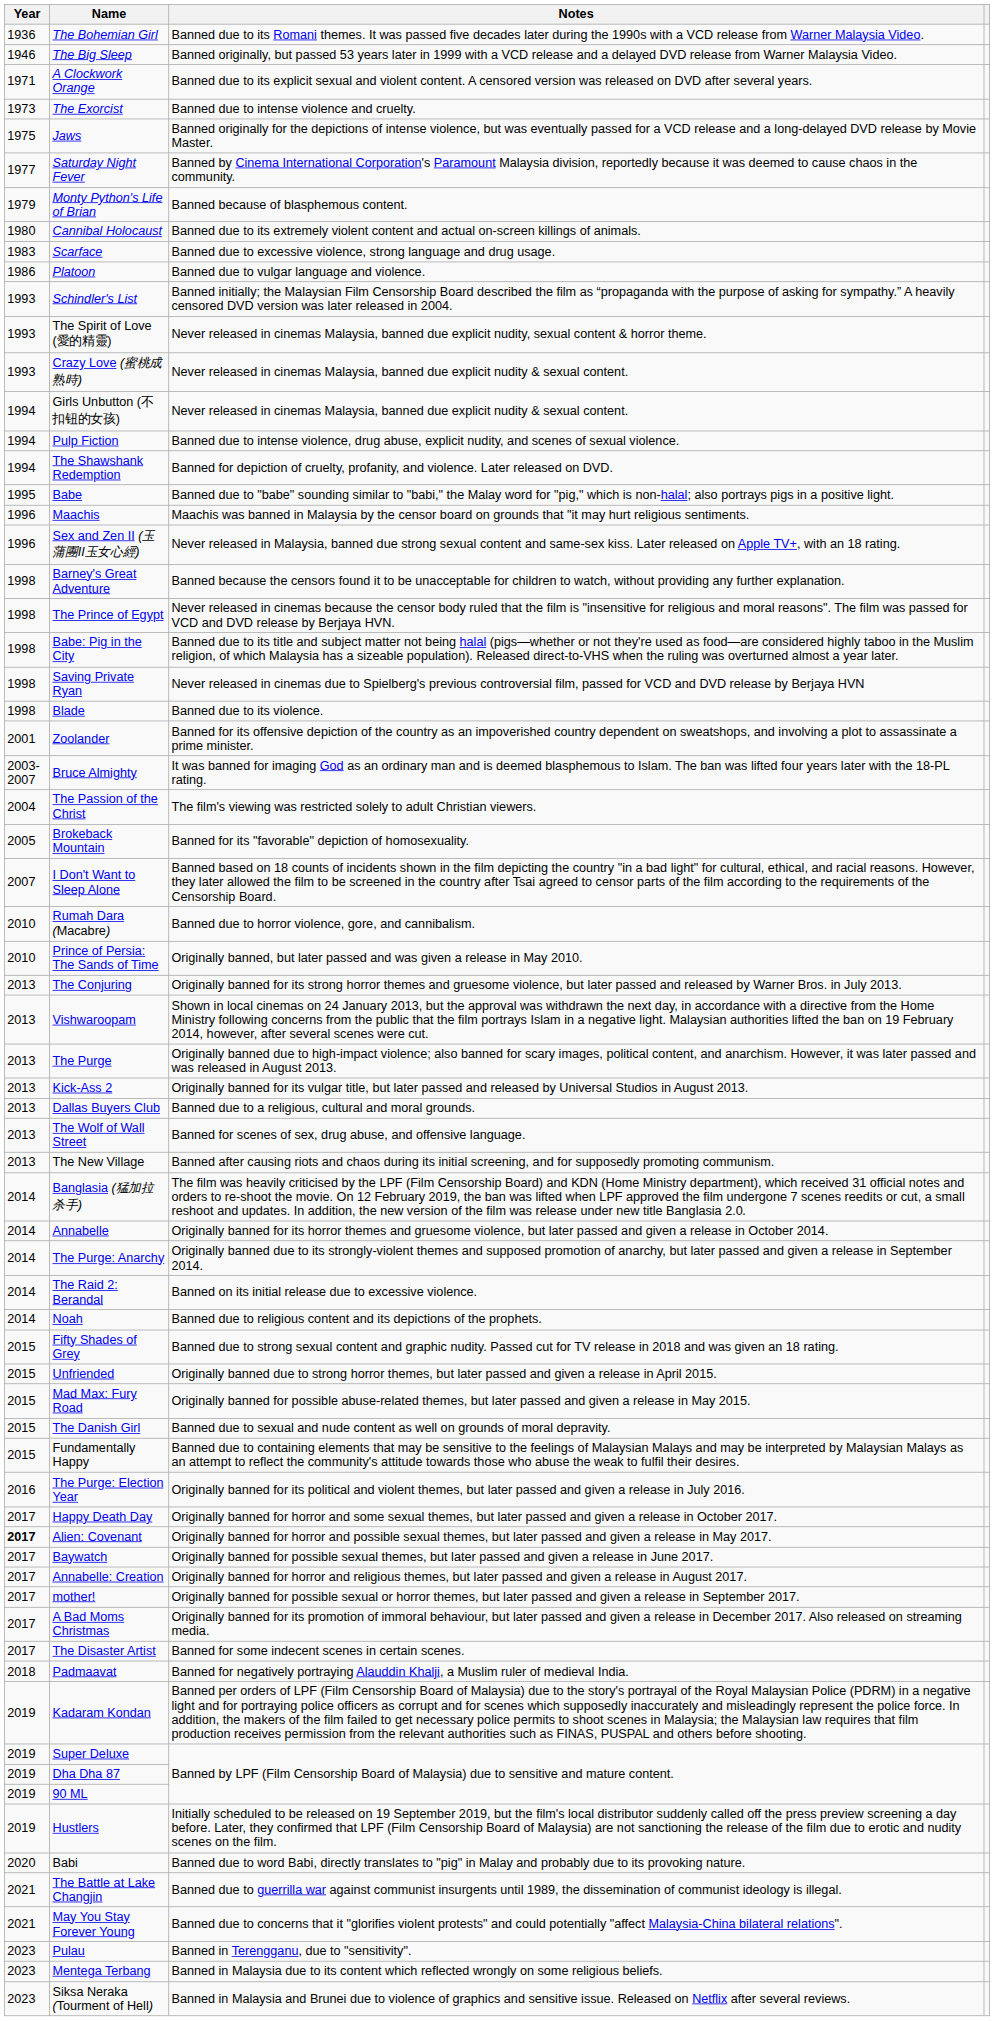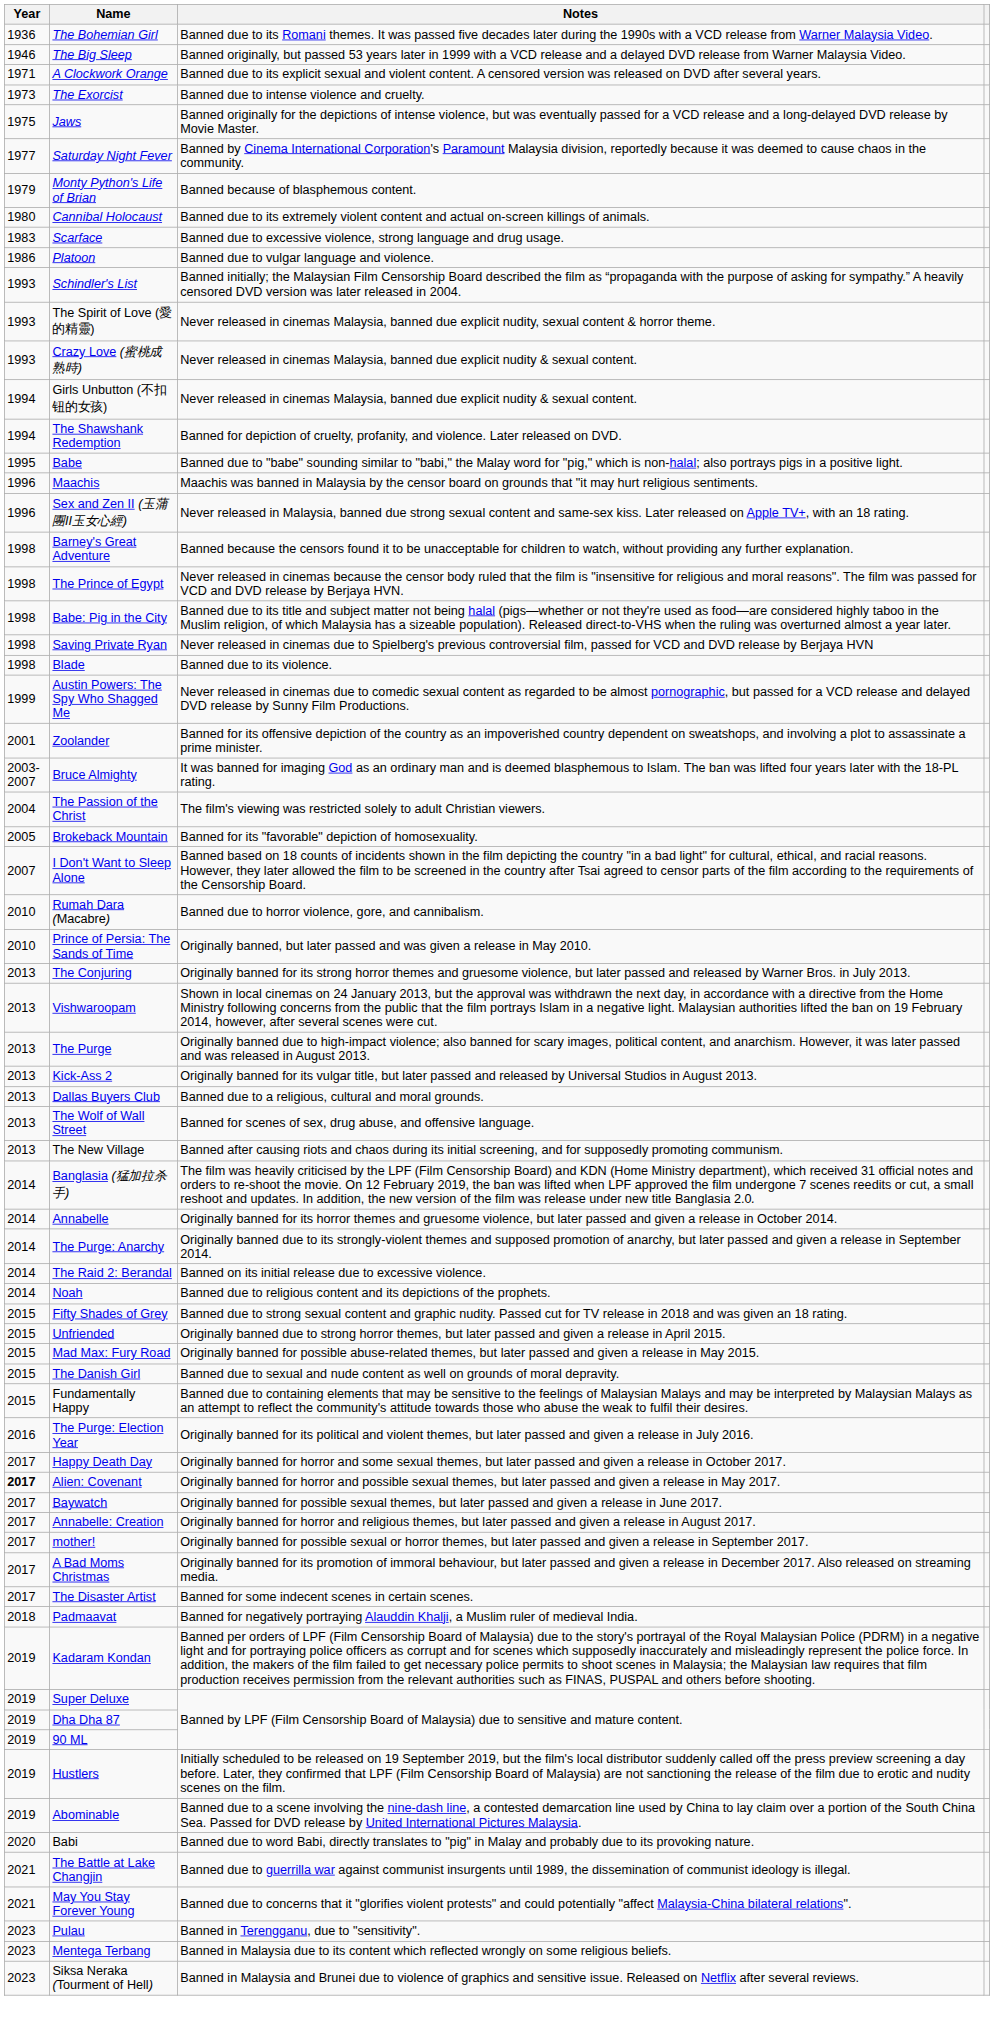 <table class="wikitable sortable">
 <tr>
 <th>Year</th>
 <th>Name</th>
 <th>Notes</th>
 <th class="unsortable"></th>
 </tr>
 <tr>
 <td>1936</td>
 <td><em><a href='#'>The Bohemian Girl</a></em></td>
 <td>Banned due to its <a href='#'>Romani</a> themes. It was passed five decades later during the 1990s with a VCD release from <a href='#'>Warner Malaysia Video</a>.</td>
 <td></td>
 </tr>
 <tr>
 <td>1946</td>
 <td><em><a href='#'>The Big Sleep</a></em></td>
 <td>Banned originally, but passed 53 years later in 1999 with a VCD release and a delayed DVD release from Warner Malaysia Video.</td>
 <td></td>
 </tr>
 <tr>
 <td>1971</td>
 <td><em><a href='#'>A Clockwork Orange</a></em></td>
 <td>Banned due to its explicit sexual and violent content. A censored version was released on DVD after several years.</td>
 <td> <br></td>
 </tr>
 <tr>
 <td>1973</td>
 <td><em><a href='#'>The Exorcist</a></em></td>
 <td>Banned due to intense violence and cruelty.</td>
 <td></td>
 </tr>
 <tr>
 <td>1975</td>
 <td><a href='#'><em>Jaws</em></a></td>
 <td>Banned originally for the depictions of intense violence, but was eventually passed for a VCD release and a long-delayed DVD release by Movie Master.</td>
 <td></td>
 </tr>
 <tr>
 <td>1977</td>
 <td><em><a href='#'>Saturday Night Fever</a></em></td>
 <td>Banned by <a href='#'>Cinema International Corporation</a>'s <a href='#'>Paramount</a> Malaysia division, reportedly because it was deemed to cause chaos in the community.</td>
 <td></td>
 </tr>
 <tr>
 <td>1979</td>
 <td><em><a href='#'>Monty Python's Life of Brian</a></em></td>
 <td>Banned because of blasphemous content.</td>
 <td></td>
 </tr>
 <tr>
 <td>1980</td>
 <td><em><a href='#'>Cannibal Holocaust</a></em></td>
 <td>Banned due to its extremely violent content and actual on-screen killings of animals.</td>
 <td></td>
 </tr>
 <tr>
 <td>1983</td>
 <td><em><a href='#'>Scarface</a></em></td>
 <td>Banned due to excessive violence, strong language and drug usage.</td>
 <td></td>
 </tr>
 <tr>
 <td>1986</td>
 <td><em><a href='#'>Platoon</a></em></td>
 <td>Banned due to vulgar language and violence.</td>
 <td></td>
 </tr>
 <tr>
 <td>1993</td>
 <td><em><a href='#'>Schindler's List</a></em></td>
 <td>Banned initially; the Malaysian Film Censorship Board described the film as “propaganda with the purpose of asking for sympathy.” A heavily censored DVD version was later released in 2004.</td>
 <td></td>
 </tr>
 <tr>
 <td>1993</td>
 <td>The Spirit of Love (愛的精靈)<em></td>
 <td>Never released in cinemas Malaysia, banned due explicit nudity, sexual content & horror theme.</td>
 <td></td>
 </tr>
 <tr>
 <td>1993</td>
 <td></em><a href='#'> Crazy Love</a><em> (蜜桃成熟時)</td>
 <td>Never released in cinemas Malaysia, banned due explicit nudity & sexual content.</td>
 <td></td>
 </tr>
 <tr>
 <td>1994</td>
 <td></em>Girls Unbutton (不扣钮的女孩)<em></td>
 <td>Never released in cinemas Malaysia, banned due explicit nudity & sexual content.</td>
 <td></td>
 </tr>
 <tr>
 <td>1994</td>
-<td></em><a href='#'>Pulp Fiction</a><em></td>
-<td>Banned due to intense violence, drug abuse, explicit nudity, and scenes of sexual violence.</td>
-<td></td>
-</tr>
-<tr>
-<td>1994</td>
 <td></em><a href='#'>The Shawshank Redemption</a><em></td>
 <td>Banned for depiction of cruelty, profanity, and violence. Later released on DVD.</td>
 <td></td>
 </tr>
 <tr>
 <td>1995</td>
 <td></em><a href='#'>Babe</a><em></td>
 <td>Banned due to "babe" sounding similar to "babi," the Malay word for "pig," which is non-<a href='#'>halal</a>; also portrays pigs in a positive light.</td>
 <td></td>
 </tr>
 <tr>
 <td>1996</td>
 <td></em><a href='#'>Maachis</a><em></td>
 <td>Maachis was banned in Malaysia by the censor board on grounds that "it may hurt religious sentiments.</td>
 <td></td>
 </tr>
 <tr>
 <td>1996</td>
 <td></em> <a href='#'>Sex and Zen II</a><em> (玉蒲團II玉女心經)</td>
 <td>Never released in Malaysia, banned due strong sexual content and same-sex kiss. Later released on <a href='#'>Apple TV+</a>, with an 18 rating.</td>
 <td></td>
 </tr>
 <tr>
 <td>1998</td>
 <td></em><a href='#'>Barney's Great Adventure</a><em></td>
 <td>Banned because the censors found it to be unacceptable for children to watch, without providing any further explanation.</td>
 <td></td>
 </tr>
 <tr>
 <td>1998</td>
 <td></em><a href='#'>The Prince of Egypt</a><em></td>
 <td>Never released in cinemas because the censor body ruled that the film is "insensitive for religious and moral reasons". The film was passed for VCD and DVD release by Berjaya HVN.</td>
 <td></td>
 </tr>
 <tr>
 <td>1998</td>
 <td></em><a href='#'>Babe: Pig in the City</a><em></td>
 <td>Banned due to its title and subject matter not being <a href='#'>halal</a> (pigs—whether or not they're used as food—are considered highly taboo in the Muslim religion, of which Malaysia has a sizeable population). Released direct-to-VHS when the ruling was overturned almost a year later.</td>
 <td></td>
 </tr>
 <tr>
 <td>1998</td>
 <td></em><a href='#'>Saving Private Ryan</a><em></td>
 <td>Never released in cinemas due to Spielberg's previous controversial film, passed for VCD and DVD release by Berjaya HVN</td>
 <td></td>
 </tr>
 <tr>
 <td>1998</td>
 <td><a href='#'>Blade</a></td>
 <td>Banned due to its violence.</td>
+<td></td>
+</tr>
+<tr>
+<td>1999</td>
+<td></em><a href='#'>Austin Powers: The Spy Who Shagged Me</a><em></td>
+<td>Never released in cinemas due to comedic sexual content as regarded to be almost <a href='#'>pornographic</a>, but passed for a VCD release and delayed DVD release by Sunny Film Productions.</td>
 <td></td>
 </tr>
 <tr>
 <td>2001</td>
 <td></em><a href='#'>Zoolander</a><em></td>
 <td>Banned for its offensive depiction of the country as an impoverished country dependent on sweatshops, and involving a plot to assassinate a prime minister.</td>
 <td></td>
 </tr>
 <tr>
 <td>2003-2007</td>
 <td></em><a href='#'>Bruce Almighty</a><em></td>
 <td>It was banned for imaging <a href='#'>God</a> as an ordinary man and is deemed blasphemous to Islam. The ban was lifted four years later with the 18-PL rating.</td>
 <td></td>
 </tr>
 <tr>
 <td>2004</td>
 <td></em><a href='#'>The Passion of the Christ</a><em></td>
 <td>The film's viewing was restricted solely to adult Christian viewers.</td>
 <td></td>
 </tr>
 <tr>
 <td>2005</td>
 <td></em><a href='#'>Brokeback Mountain</a><em></td>
 <td>Banned for its "favorable" depiction of homosexuality.</td>
 <td></td>
 </tr>
 <tr>
 <td>2007</td>
 <td></em><a href='#'>I Don't Want to Sleep Alone</a><em></td>
 <td>Banned based on 18 counts of incidents shown in the film depicting the country "in a bad light" for cultural, ethical, and racial reasons. However, they later allowed the film to be screened in the country after Tsai agreed to censor parts of the film according to the requirements of the Censorship Board.</td>
 <td></td>
 </tr>
 <tr>
 <td>2010</td>
 <td></em><a href='#'>Rumah Dara</a><em> (</em>Macabre<em>)</td>
 <td>Banned due to horror violence, gore, and cannibalism.</td>
 <td></td>
 </tr>
 <tr>
 <td>2010</td>
 <td></em><a href='#'>Prince of Persia: The Sands of Time</a><em></td>
 <td>Originally banned, but later passed and was given a release in May 2010.</td>
 <td></td>
 </tr>
 <tr>
 <td>2013</td>
 <td></em><a href='#'>The Conjuring</a><em></td>
 <td>Originally banned for its strong horror themes and gruesome violence, but later passed and released by Warner Bros. in July 2013.</td>
 <td></td>
 </tr>
 <tr>
 <td>2013</td>
 <td></em><a href='#'>Vishwaroopam</a><em></td>
 <td>Shown in local cinemas on 24 January 2013, but the approval was withdrawn the next day, in accordance with a directive from the Home Ministry following concerns from the public that the film portrays Islam in a negative light. Malaysian authorities lifted the ban on 19 February 2014, however, after several scenes were cut.</td>
 <td></td>
 </tr>
 <tr>
 <td>2013</td>
 <td></em><a href='#'>The Purge</a><em></td>
 <td>Originally banned due to high-impact violence; also banned for scary images, political content, and anarchism. However, it was later passed and was released in August 2013.</td>
 <td></td>
 </tr>
 <tr>
 <td>2013</td>
 <td></em><a href='#'>Kick-Ass 2</a><em></td>
 <td>Originally banned for its vulgar title, but later passed and released by Universal Studios in August 2013.</td>
 <td></td>
 </tr>
 <tr>
 <td>2013</td>
 <td></em><a href='#'>Dallas Buyers Club</a><em></td>
 <td>Banned due to a religious, cultural and moral grounds.</td>
 <td></td>
 </tr>
 <tr>
 <td>2013</td>
 <td></em><a href='#'>The Wolf of Wall Street</a><em></td>
 <td>Banned for scenes of sex, drug abuse, and offensive language.</td>
 <td></td>
 </tr>
 <tr>
 <td>2013</td>
 <td></em>The New Village<em></td>
 <td>Banned after causing riots and chaos during its initial screening, and for supposedly promoting communism.</td>
 <td></td>
 </tr>
 <tr>
 <td>2014</td>
 <td></em><a href='#'>Banglasia</a><em> (猛加拉杀手)</td>
 <td>The film was heavily criticised by the LPF (Film Censorship Board) and KDN (Home Ministry department), which received 31 official notes and orders to re-shoot the movie. On 12 February 2019, the ban was lifted when LPF approved the film undergone 7 scenes reedits or cut, a small reshoot and updates. In addition, the new version of the film was release under new title </em>Banglasia 2.0<em>.</td>
 <td></td>
 </tr>
 <tr>
 <td>2014</td>
 <td></em><a href='#'>Annabelle</a><em></td>
 <td>Originally banned for its horror themes and gruesome violence, but later passed and given a release in October 2014.</td>
 <td></td>
 </tr>
 <tr>
 <td>2014</td>
 <td></em><a href='#'>The Purge: Anarchy</a><em></td>
 <td>Originally banned due to its strongly-violent themes and supposed promotion of anarchy, but later passed and given a release in September 2014.</td>
 <td></td>
 </tr>
 <tr>
 <td>2014</td>
 <td></em><a href='#'>The Raid 2: Berandal</a><em></td>
 <td>Banned on its initial release due to excessive violence.</td>
 <td></td>
 </tr>
 <tr>
 <td>2014</td>
 <td></em><a href='#'>Noah</a><em></td>
 <td>Banned due to religious content and its depictions of the prophets.</td>
 <td></td>
 </tr>
 <tr>
 <td>2015</td>
 <td></em><a href='#'>Fifty Shades of Grey</a><em></td>
 <td>Banned due to strong sexual content and graphic nudity. Passed cut for TV release in 2018 and was given an 18 rating.</td>
 <td></td>
 </tr>
 <tr>
 <td>2015</td>
 <td></em><a href='#'>Unfriended</a><em></td>
 <td>Originally banned due to strong horror themes, but later passed and given a release in April 2015.</td>
 <td></td>
 </tr>
 <tr>
 <td>2015</td>
 <td></em><a href='#'>Mad Max: Fury Road</a><em></td>
 <td>Originally banned for possible abuse-related themes, but later passed and given a release in May 2015.</td>
 <td></td>
 </tr>
 <tr>
 <td>2015</td>
 <td></em><a href='#'>The Danish Girl</a><em></td>
 <td>Banned due to sexual and nude content as well on grounds of moral depravity.</td>
 <td></td>
 </tr>
 <tr>
 <td>2015</td>
 <td></em>Fundamentally Happy<em></td>
 <td>Banned due to containing elements that may be sensitive to the feelings of Malaysian Malays and may be interpreted by Malaysian Malays as an attempt to reflect the community's attitude towards those who abuse the weak to fulfil their desires.</td>
 <td></td>
 </tr>
 <tr>
 <td>2016</td>
 <td></em><a href='#'>The Purge: Election Year</a><em></td>
 <td>Originally banned for its political and violent themes, but later passed and given a release in July 2016.</td>
 <td></td>
 </tr>
 <tr>
 <td>2017</td>
 <td></em><a href='#'>Happy Death Day</a><em></td>
 <td>Originally banned for horror and some sexual themes, but later passed and given a release in October 2017.</td>
 <td></td>
 </tr>
 <tr>
 <td><strong>2017</strong></td>
 <td></em><a href='#'>Alien: Covenant</a><em></td>
 <td>Originally banned for horror and possible sexual themes, but later passed and given a release in May 2017.</td>
 <td></td>
 </tr>
 <tr>
 <td>2017</td>
 <td></em><a href='#'>Baywatch</a><em></td>
 <td>Originally banned for possible sexual themes, but later passed and given a release in June 2017.</td>
 <td></td>
 </tr>
 <tr>
 <td>2017</td>
 <td></em><a href='#'>Annabelle: Creation</a><em></td>
 <td>Originally banned for horror and religious themes, but later passed and given a release in August 2017.</td>
 <td></td>
 </tr>
 <tr>
 <td>2017</td>
 <td></em><a href='#'>mother!</a><em></td>
 <td>Originally banned for possible sexual or horror themes, but later passed and given a release in September 2017.</td>
 <td></td>
 </tr>
 <tr>
 <td>2017</td>
 <td></em><a href='#'>A Bad Moms Christmas</a><em></td>
 <td>Originally banned for its promotion of immoral behaviour, but later passed and given a release in December 2017. Also released on streaming media.</td>
 <td></td>
 </tr>
 <tr>
 <td>2017</td>
 <td></em><a href='#'>The Disaster Artist</a><em></td>
 <td>Banned for some indecent scenes in certain scenes.</td>
 <td></td>
 </tr>
 <tr>
 <td>2018</td>
 <td></em><a href='#'>Padmaavat</a><em></td>
 <td>Banned for negatively portraying <a href='#'>Alauddin Khalji</a>, a Muslim ruler of medieval India.</td>
 <td></td>
 </tr>
 <tr>
 <td>2019</td>
 <td></em><a href='#'>Kadaram Kondan</a><em></td>
 <td>Banned per orders of LPF (Film Censorship Board of Malaysia) due to the story's portrayal of the Royal Malaysian Police (PDRM) in a negative light and for portraying police officers as corrupt and for scenes which supposedly inaccurately and misleadingly represent the police force. In addition, the makers of the film failed to get necessary police permits to shoot scenes in Malaysia; the Malaysian law requires that film production receives permission from the relevant authorities such as FINAS, PUSPAL and others before shooting.</td>
 <td></td>
 </tr>
 <tr>
 <td>2019</td>
 <td></em><a href='#'>Super Deluxe</a><em></td>
 <td rowspan="3">Banned by LPF (Film Censorship Board of Malaysia) due to sensitive and mature content.</td>
 <td rowspan="3"></td>
 </tr>
 <tr>
 <td>2019</td>
 <td></em><a href='#'>Dha Dha 87</a><em></td>
 </tr>
 <tr>
 <td>2019</td>
 <td></em><a href='#'>90 ML</a><em></td>
 </tr>
 <tr>
 <td>2019</td>
 <td></em><a href='#'>Hustlers</a><em></td>
 <td>Initially scheduled to be released on 19 September 2019, but the film's local distributor suddenly called off the press preview screening a day before. Later, they confirmed that LPF (Film Censorship Board of Malaysia) are not sanctioning the release of the film due to erotic and nudity scenes on the film.</td>
 <td></td>
 </tr>
 <tr>
+<td>2019</td>
+<td></em><a href='#'>Abominable</a><em></td>
+<td>Banned due to a scene involving the <a href='#'>nine-dash line</a>, a contested demarcation line used by China to lay claim over a portion of the South China Sea. Passed for DVD release by <a href='#'>United International Pictures Malaysia</a>.</td>
+<td></td>
+</tr>
+<tr>
 <td>2020</td>
 <td></em>Babi<em></td>
 <td>Banned due to word Babi, directly translates to "pig" in Malay and probably due to its provoking nature.</td>
 <td></td>
 </tr>
 <tr>
 <td>2021</td>
 <td></em><a href='#'>The Battle at Lake Changjin</a><em></td>
 <td>Banned due to <a href='#'>guerrilla war</a> against communist insurgents until 1989, the dissemination of communist ideology is illegal.</td>
 <td></td>
 </tr>
 <tr>
 <td>2021</td>
 <td></em><a href='#'>May You Stay Forever Young</a><em></td>
 <td>Banned due to concerns that it "glorifies violent protests" and could potentially "affect <a href='#'>Malaysia-China bilateral relations</a>".</td>
 <td></td>
 </tr>
 <tr>
 <td>2023</td>
 <td></em><a href='#'>Pulau</a><em></td>
 <td>Banned in <a href='#'>Terengganu</a>, due to "sensitivity".</td>
 <td></td>
 </tr>
 <tr>
 <td>2023</td>
 <td></em><a href='#'>Mentega Terbang</a><em></td>
 <td>Banned in Malaysia due to its content which reflected wrongly on some religious beliefs.</td>
 <td></td>
 </tr>
 <tr>
 <td>2023</td>
 <td></em>Siksa Neraka<em> (</em>Tourment of Hell<em>)</td>
 <td>Banned in Malaysia and Brunei due to violence of graphics and sensitive issue. Released on <a href='#'>Netflix</a> after several reviews.</td>
 <td></td>
 </tr>
 </table>
